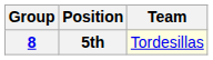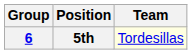 <table class="wikitable" style="font-size:90%">
 <tr>
 <th>Group</th>
 <th>Position</th>
 <th>Team</th>
 </tr>
 <tr>
-<th><a href='#'>8</a></th>
+<th><a href='#'>6</a></th>
 <th>5th</th>
 <td style="background: lightyellow;"><a href='#'>Tordesillas</a></td>
 </tr>
 </table>
